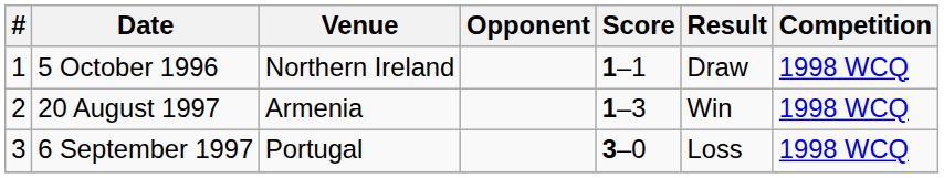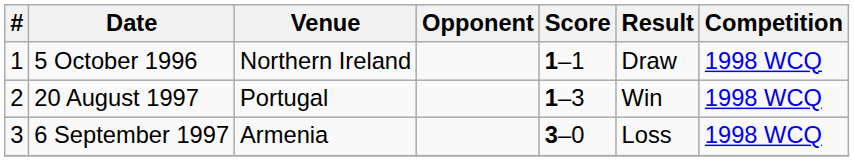 <table class="wikitable">
 <tr>
 <th>#</th>
 <th>Date</th>
 <th>Venue</th>
 <th>Opponent</th>
 <th>Score</th>
 <th>Result</th>
 <th>Competition</th>
 </tr>
 <tr>
 <td>1</td>
 <td>5 October 1996</td>
 <td>Northern Ireland</td>
 <td></td>
 <td><strong>1</strong>–1</td>
 <td>Draw</td>
 <td><a href='#'>1998 WCQ</a></td>
 </tr>
 <tr>
 <td>2</td>
 <td>20 August 1997</td>
-<td>Armenia</td>
+<td>Portugal</td>
 <td></td>
 <td><strong>1</strong>–3</td>
 <td>Win</td>
 <td><a href='#'>1998 WCQ</a></td>
 </tr>
 <tr>
 <td>3</td>
 <td>6 September 1997</td>
-<td>Portugal</td>
+<td>Armenia</td>
 <td></td>
 <td><strong>3</strong>–0</td>
 <td>Loss</td>
 <td><a href='#'>1998 WCQ</a></td>
 </tr>
 <tr>
 </tr>
 </table>
